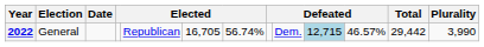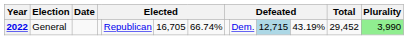 <table class="wikitable">
 <tr>
 <th>Year</th>
 <th>Election</th>
 <th>Date</th>
 <th colspan="4">Elected</th>
 <th colspan="4">Defeated</th>
 <th>Total</th>
 <th>Plurality</th>
 </tr>
 <tr>
 <th valign="top"><a href='#'>2022</a></th>
 <td valign="top">General</td>
 <td valign="top"></td>
 <td valign="top"></td>
 <td valign="top" ><a href='#'>Republican</a></td>
 <td align="right" valign="top">16,705</td>
-<td align="right" valign="top">56.74%</td>
+<td align="right" valign="top">66.74%</td>
 <td valign="top"></td>
 <td valign="top" ><a href='#'>Dem.</a></td>
 <td align="right" valign="top" style="background: lightblue;">12,715</td>
-<td align="right" valign="top">46.57%</td>
-<td align="right" valign="top">29,442</td>
-<td align="right" valign="top">3,990</td>
+<td align="right" valign="top">43.19%</td>
+<td align="right" valign="top">29,452</td>
+<td align="right" valign="top" style="background: lightgreen;">3,990</td>
 </tr>
 </table>
